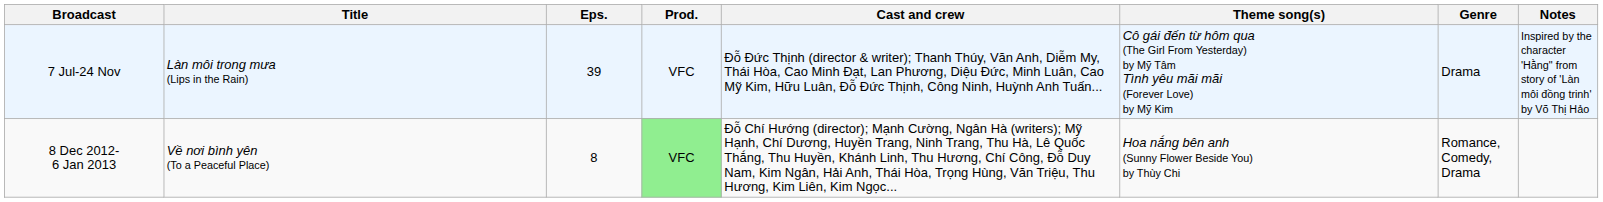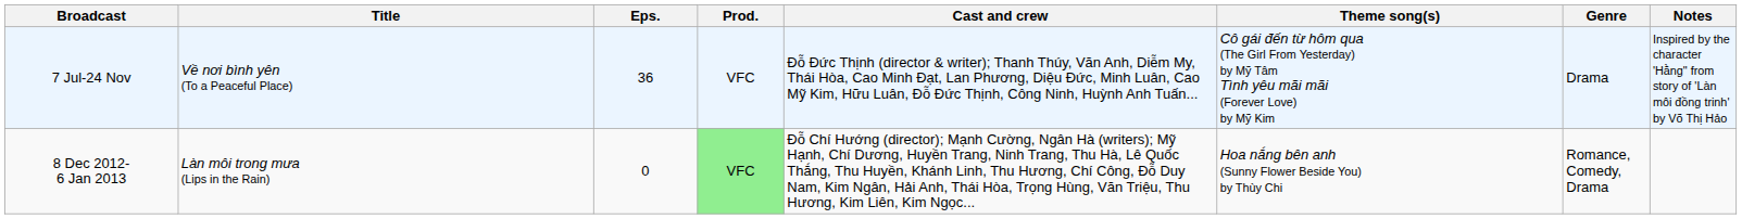 <table class="wikitable sortable">
 <tr>
 <th style="width:10%;">Broadcast</th>
 <th style="width:24%;">Title</th>
 <th style="width:6%;">Eps.</th>
 <th style="width:5%;">Prod.</th>
 <th style="width:25%;">Cast and crew</th>
 <th style="width:20%;">Theme song(s)</th>
 <th style="width:5%;">Genre</th>
 <th style="width:5%;">Notes</th>
 </tr>
 <tr ---- bgcolor="#ebf5ff">
 <td style="text-align:center;">7 Jul-24 Nov<br></td>
-<td><em>Làn môi trong mưa</em> <br><small>(Lips in the Rain)</small></td>
-<td style="text-align:center;">39</td>
+<td><em>Về nơi bình yên</em> <br><small>(To a Peaceful Place)</small></td>
+<td style="text-align:center;">36</td>
 <td style="text-align:center;">VFC</td>
 <td>Đỗ Đức Thịnh (director & writer); Thanh Thúy, Văn Anh, Diễm My, Thái Hòa, Cao Minh Đạt, Lan Phương, Diệu Đức, Minh Luân, Cao Mỹ Kim, Hữu Luân, Đỗ Đức Thịnh, Công Ninh, Huỳnh Anh Tuấn...</td>
 <td><em>Cô gái đến từ hôm qua</em> <br><small>(The Girl From Yesterday)</small><br><small>by Mỹ Tâm</small><br><em>Tình yêu mãi mãi</em> <br><small>(Forever Love)</small><br><small>by Mỹ Kim</small></td>
 <td>Drama</td>
 <td><small>Inspired by the character 'Hằng" from story of 'Làn môi đồng trinh' by Võ Thị Hảo</small></td>
 </tr>
 <tr>
 <td style="text-align:center;">8 Dec 2012-<br>6 Jan 2013 <br></td>
-<td><em>Về nơi bình yên</em> <br><small>(To a Peaceful Place)</small></td>
-<td style="text-align:center;">8</td>
+<td><em>Làn môi trong mưa</em> <br><small>(Lips in the Rain)</small></td>
+<td style="text-align:center;">0</td>
 <td style="background: lightgreen; text-align:center;">VFC</td>
 <td>Đỗ Chí Hướng (director); Mạnh Cường, Ngân Hà (writers); Mỹ Hạnh, Chí Dương, Huyền Trang, Ninh Trang, Thu Hà, Lê Quốc Thắng, Thu Huyền, Khánh Linh, Thu Hương, Chí Công, Đỗ Duy Nam, Kim Ngân, Hải Anh, Thái Hòa, Trọng Hùng, Văn Triệu, Thu Hương, Kim Liên, Kim Ngọc...</td>
 <td><em>Hoa nắng bên anh</em> <br><small>(Sunny Flower Beside You)</small><br><small>by Thùy Chi</small></td>
 <td>Romance, Comedy, Drama</td>
 <td></td>
 </tr>
 </table>
